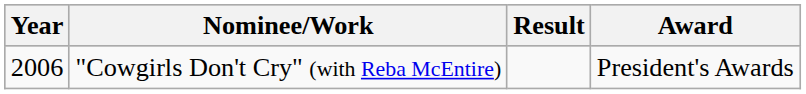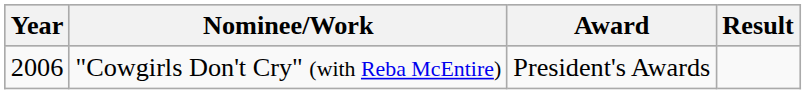 <table class="wikitable">
 <tr>
 <th>Year</th>
 <th>Nominee/Work</th>
+<th>Award</th>
 <th>Result</th>
-<th>Award</th>
 </tr>
 <tr>
 <td>2006</td>
 <td>"Cowgirls Don't Cry" <small>(with <a href='#'>Reba McEntire</a>)</small></td>
+<td>President's Awards</td>
 <td></td>
-<td>President's Awards</td>
 </tr>
 </table>
